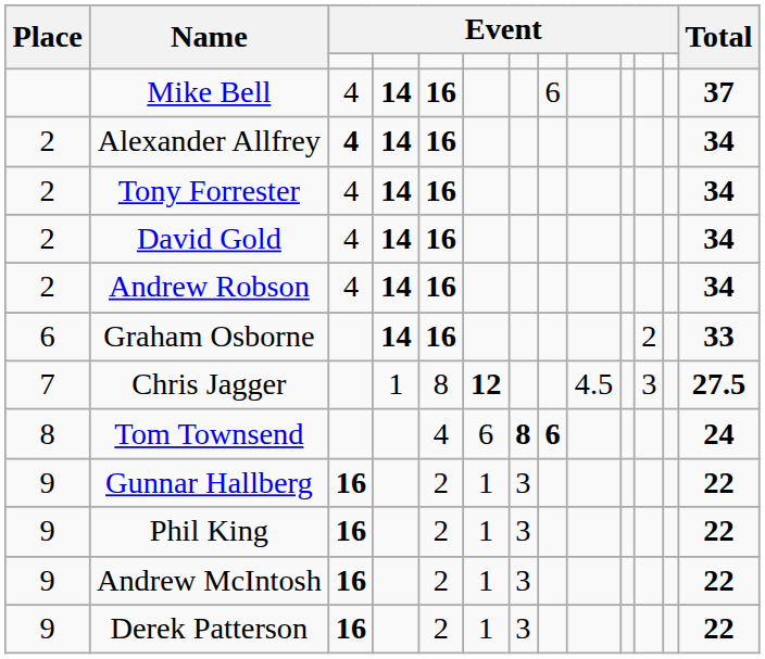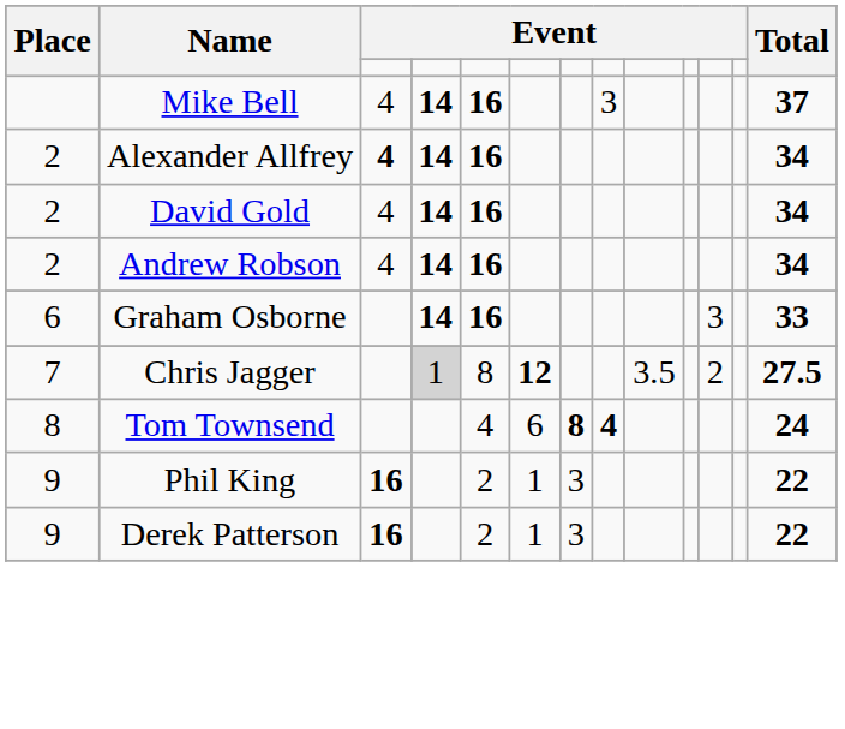 <table class="wikitable" style="text-align:center;">
 <tr>
 <th rowspan="2">Place</th>
 <th rowspan="2">Name</th>
 <th colspan="10">Event</th>
 <th rowspan="2">Total</th>
 </tr>
 <tr>
 <td></td>
 <td></td>
 <td></td>
 <td></td>
 <td></td>
 <td></td>
 <td></td>
 <td></td>
 <td></td>
 <td></td>
 </tr>
 <tr>
 <td></td>
 <td><a href='#'>Mike Bell</a></td>
 <td>4</td>
 <td><strong>14</strong></td>
 <td><strong>16</strong></td>
 <td></td>
 <td></td>
-<td>6</td>
+<td>3</td>
 <td></td>
 <td></td>
 <td></td>
 <td></td>
 <td><strong>37</strong></td>
 </tr>
 <tr>
 <td>2</td>
 <td>Alexander Allfrey</td>
 <td><strong>4</strong></td>
-<td><strong>14</strong></td>
-<td><strong>16</strong></td>
-<td></td>
-<td></td>
-<td></td>
-<td></td>
-<td></td>
-<td></td>
-<td></td>
-<td><strong>34</strong></td>
-</tr>
-<tr>
-<td>2</td>
-<td><a href='#'>Tony Forrester</a></td>
-<td>4</td>
 <td><strong>14</strong></td>
 <td><strong>16</strong></td>
 <td></td>
 <td></td>
 <td></td>
 <td></td>
 <td></td>
 <td></td>
 <td></td>
 <td><strong>34</strong></td>
 </tr>
 <tr>
 <td>2</td>
 <td><a href='#'>David Gold</a></td>
 <td>4</td>
 <td><strong>14</strong></td>
 <td><strong>16</strong></td>
 <td></td>
 <td></td>
 <td></td>
 <td></td>
 <td></td>
 <td></td>
 <td></td>
 <td><strong>34</strong></td>
 </tr>
 <tr>
 <td>2</td>
 <td><a href='#'>Andrew Robson</a></td>
 <td>4</td>
 <td><strong>14</strong></td>
 <td><strong>16</strong></td>
 <td></td>
 <td></td>
 <td></td>
 <td></td>
 <td></td>
 <td></td>
 <td></td>
 <td><strong>34</strong></td>
 </tr>
 <tr>
 <td>6</td>
 <td>Graham Osborne</td>
 <td></td>
 <td><strong>14</strong></td>
 <td><strong>16</strong></td>
 <td></td>
 <td></td>
 <td></td>
 <td></td>
 <td></td>
-<td>2</td>
+<td>3</td>
 <td></td>
 <td><strong>33</strong></td>
 </tr>
 <tr>
 <td>7</td>
 <td>Chris Jagger</td>
 <td></td>
-<td>1</td>
+<td style="background: lightgrey;">1</td>
 <td>8</td>
 <td><strong>12</strong></td>
 <td></td>
 <td></td>
-<td>4.5</td>
+<td>3.5</td>
 <td></td>
-<td>3</td>
+<td>2</td>
 <td></td>
 <td><strong>27.5</strong></td>
 </tr>
 <tr>
 <td>8</td>
 <td><a href='#'>Tom Townsend</a></td>
 <td></td>
 <td></td>
 <td>4</td>
 <td>6</td>
 <td><strong>8</strong></td>
-<td><strong>6</strong></td>
+<td><strong>4</strong></td>
 <td></td>
 <td></td>
 <td></td>
 <td></td>
 <td><strong>24</strong></td>
 </tr>
 <tr>
 <td>9</td>
-<td><a href='#'>Gunnar Hallberg</a></td>
-<td><strong>16</strong></td>
-<td></td>
-<td>2</td>
-<td>1</td>
-<td>3</td>
-<td></td>
-<td></td>
-<td></td>
-<td></td>
-<td></td>
-<td><strong>22</strong></td>
-</tr>
-<tr>
-<td>9</td>
 <td>Phil King</td>
-<td><strong>16</strong></td>
-<td></td>
-<td>2</td>
-<td>1</td>
-<td>3</td>
-<td></td>
-<td></td>
-<td></td>
-<td></td>
-<td></td>
-<td><strong>22</strong></td>
-</tr>
-<tr>
-<td>9</td>
-<td>Andrew McIntosh</td>
 <td><strong>16</strong></td>
 <td></td>
 <td>2</td>
 <td>1</td>
 <td>3</td>
 <td></td>
 <td></td>
 <td></td>
 <td></td>
 <td></td>
 <td><strong>22</strong></td>
 </tr>
 <tr>
 <td>9</td>
 <td>Derek Patterson</td>
 <td><strong>16</strong></td>
 <td></td>
 <td>2</td>
 <td>1</td>
 <td>3</td>
 <td></td>
 <td></td>
 <td></td>
 <td></td>
 <td></td>
 <td><strong>22</strong></td>
 </tr>
 </table>
